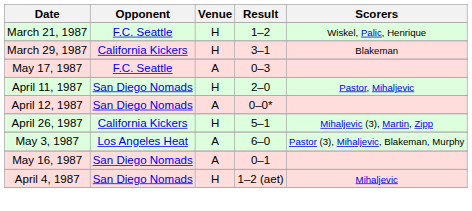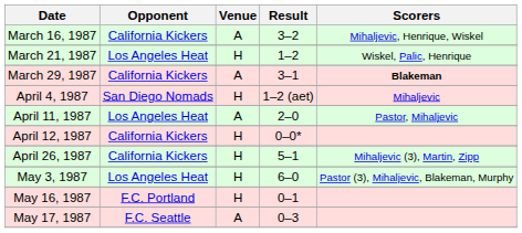 <table class="wikitable" style="font-size:95%; text-align:center">
 <tr>
 <th>Date</th>
 <th>Opponent</th>
 <th>Venue</th>
 <th>Result</th>
 <th>Scorers</th>
 </tr>
+<tr bgcolor="#ddffdd">
+<td>March 16, 1987</td>
+<td><a href='#'>California Kickers</a></td>
+<td>A</td>
+<td>3–2</td>
+<td><small><a href='#'>Mihaljevic</a>, Henrique, Wiskel</small></td>
+</tr>
 <tr>
 </tr>
 <tr bgcolor="#ddffdd">
 <td>March 21, 1987</td>
-<td><a href='#'>F.C. Seattle</a></td>
+<td><a href='#'>Los Angeles Heat</a></td>
 <td>H</td>
 <td>1–2</td>
 <td><small>Wiskel, <a href='#'>Palic</a>, Henrique</small></td>
 </tr>
 <tr>
 </tr>
 <tr bgcolor="#ffdddd">
 <td>March 29, 1987</td>
 <td><a href='#'>California Kickers</a></td>
-<td>H</td>
+<td>A</td>
 <td>3–1</td>
-<td><small>Blakeman</small></td>
+<td><strong><small>Blakeman</small></strong></td>
 </tr>
 <tr>
 </tr>
 <tr bgcolor="#ffdddd">
-<td>May 17, 1987</td>
-<td><a href='#'>F.C. Seattle</a></td>
-<td>A</td>
-<td>0–3</td>
-<td><small></small></td>
+<td>April 4, 1987</td>
+<td><a href='#'>San Diego Nomads</a></td>
+<td>H</td>
+<td>1–2 (aet)</td>
+<td><small><a href='#'>Mihaljevic</a></small></td>
 </tr>
 <tr>
 </tr>
 <tr bgcolor="#ddffdd">
 <td>April 11, 1987</td>
-<td><a href='#'>San Diego Nomads</a></td>
-<td>H</td>
+<td><a href='#'>Los Angeles Heat</a></td>
+<td>A</td>
 <td>2–0</td>
 <td><small><a href='#'>Pastor</a>, <a href='#'>Mihaljevic</a></small></td>
 </tr>
 <tr>
 </tr>
 <tr bgcolor="#ffdddd">
 <td>April 12, 1987</td>
-<td><a href='#'>San Diego Nomads</a></td>
-<td>A</td>
+<td><a href='#'>California Kickers</a></td>
+<td>H</td>
 <td>0–0*</td>
 <td><small></small></td>
 </tr>
 <tr>
 </tr>
 <tr bgcolor="#ddffdd">
 <td>April 26, 1987</td>
 <td><a href='#'>California Kickers</a></td>
 <td>H</td>
 <td>5–1</td>
 <td><small><a href='#'>Mihaljevic</a> (3), <a href='#'>Martin</a>, <a href='#'>Zipp</a></small></td>
 </tr>
 <tr>
 </tr>
 <tr bgcolor="#ddffdd">
 <td>May 3, 1987</td>
 <td><a href='#'>Los Angeles Heat</a></td>
-<td>A</td>
+<td>H</td>
 <td>6–0</td>
 <td><small><a href='#'>Pastor</a> (3), <a href='#'>Mihaljevic</a>, Blakeman, Murphy</small></td>
 </tr>
 <tr>
 </tr>
 <tr bgcolor="#ffdddd">
 <td>May 16, 1987</td>
-<td><a href='#'>San Diego Nomads</a></td>
-<td>A</td>
+<td><a href='#'>F.C. Portland</a></td>
+<td>H</td>
 <td>0–1</td>
 <td></td>
 </tr>
 <tr>
 </tr>
 <tr bgcolor="#ffdddd">
-<td>April 4, 1987</td>
-<td><a href='#'>San Diego Nomads</a></td>
-<td>H</td>
-<td>1–2 (aet)</td>
-<td><small><a href='#'>Mihaljevic</a></small></td>
+<td>May 17, 1987</td>
+<td><a href='#'>F.C. Seattle</a></td>
+<td>A</td>
+<td>0–3</td>
+<td><small></small></td>
 </tr>
 <tr>
 </tr>
 </table>
